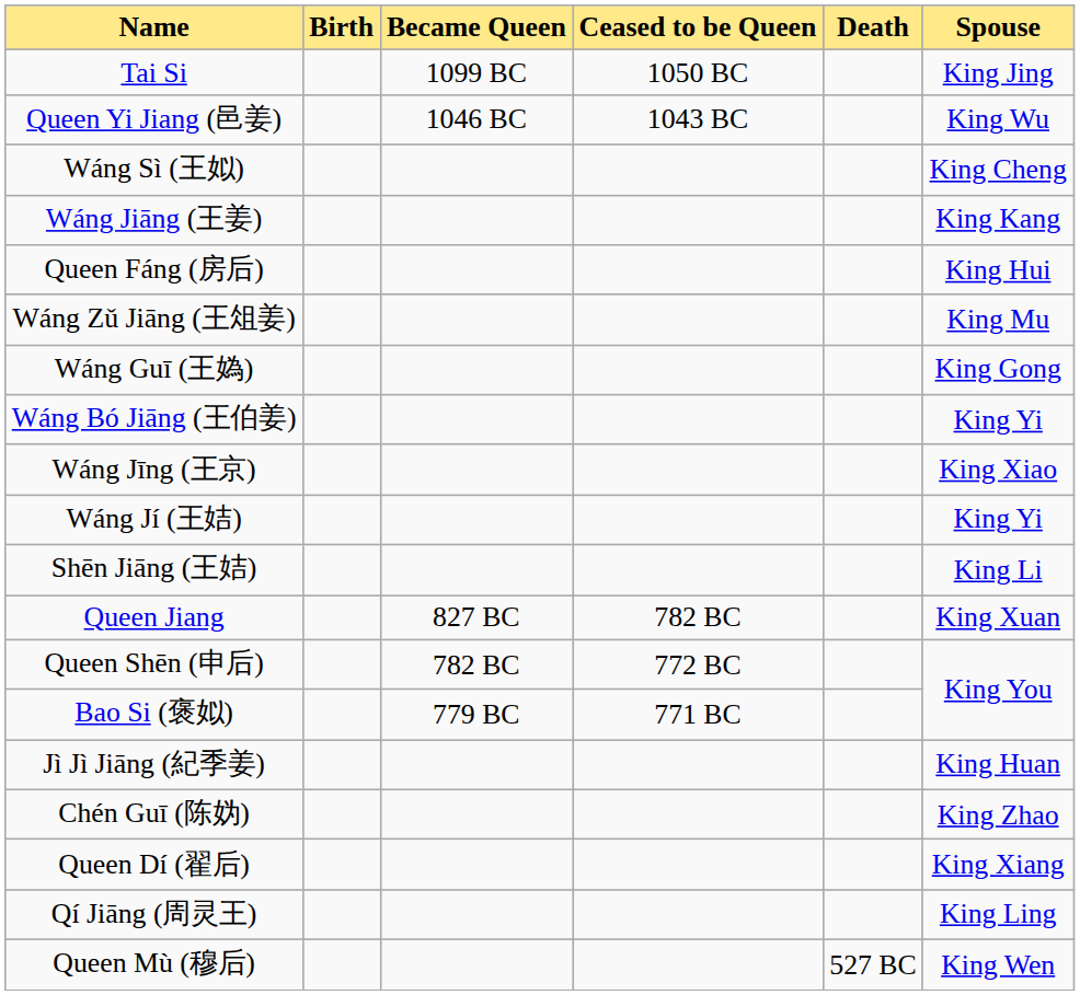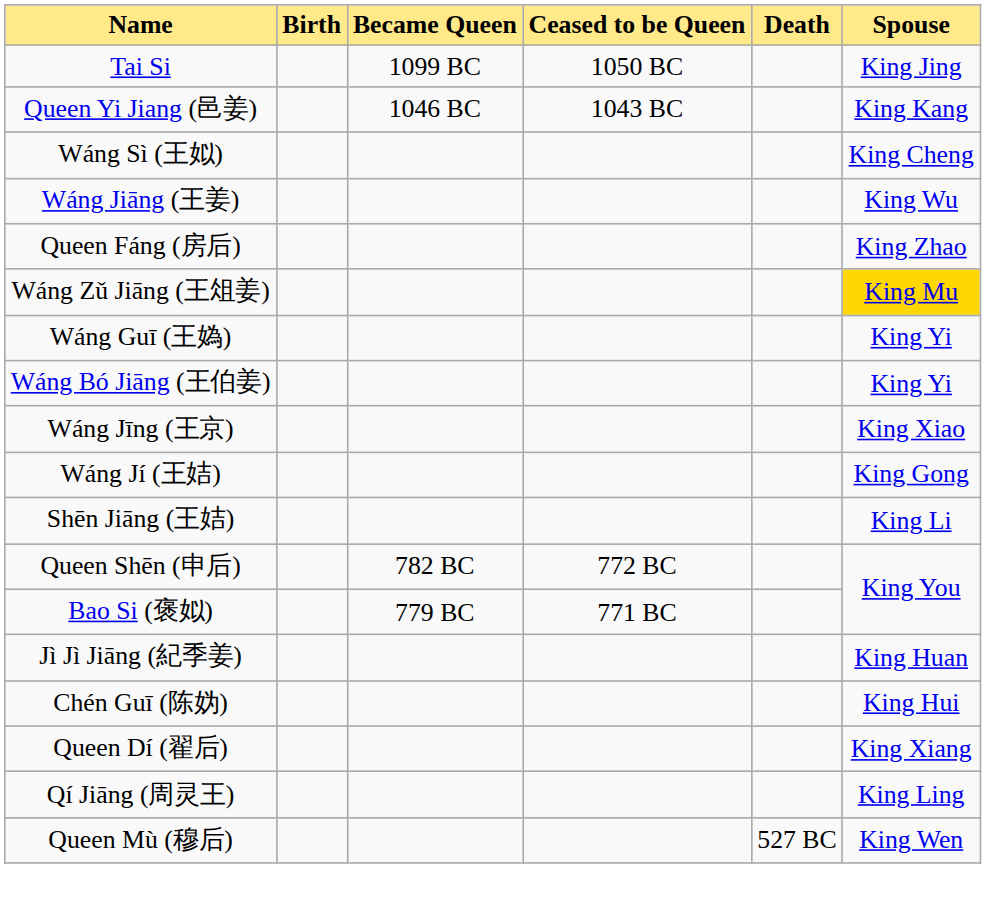 <table class="wikitable" style="text-align: center;">
 <tr>
 <th style="background:#ffe989;">Name</th>
 <th style="background:#ffe989;">Birth</th>
 <th style="background:#ffe989;">Became Queen</th>
 <th style="background:#ffe989;">Ceased to be Queen</th>
 <th style="background:#ffe989;">Death</th>
 <th style="background:#ffe989;">Spouse</th>
 </tr>
 <tr>
 <td><a href='#'>Tai Si</a></td>
 <td></td>
 <td>1099 BC</td>
 <td>1050 BC</td>
 <td></td>
 <td><a href='#'>King Jing</a></td>
 </tr>
 <tr>
 <td><a href='#'>Queen Yi Jiang</a> (邑姜)</td>
 <td></td>
 <td>1046 BC</td>
 <td>1043 BC</td>
 <td></td>
-<td><a href='#'>King Wu</a></td>
+<td><a href='#'>King Kang</a></td>
 </tr>
 <tr>
 <td>Wáng Sì (王姒)</td>
 <td></td>
 <td></td>
 <td></td>
 <td></td>
 <td><a href='#'>King Cheng</a></td>
 </tr>
 <tr>
 <td><a href='#'>Wáng Jiāng</a> (王姜)</td>
 <td></td>
 <td></td>
 <td></td>
 <td></td>
-<td><a href='#'>King Kang</a></td>
+<td><a href='#'>King Wu</a></td>
 </tr>
 <tr>
 <td>Queen Fáng (房后)</td>
 <td></td>
 <td></td>
 <td></td>
 <td></td>
-<td><a href='#'>King Hui</a></td>
+<td><a href='#'>King Zhao</a></td>
 </tr>
 <tr>
 <td>Wáng Zǔ Jiāng (王俎姜)</td>
 <td></td>
 <td></td>
 <td></td>
 <td></td>
-<td><a href='#'>King Mu</a></td>
+<td style="background: gold;"><a href='#'>King Mu</a></td>
 </tr>
 <tr>
 <td>Wáng Guī (王媯)</td>
 <td></td>
 <td></td>
 <td></td>
 <td></td>
-<td><a href='#'>King Gong</a></td>
+<td><a href='#'>King Yi</a></td>
 </tr>
 <tr>
 <td><a href='#'>Wáng Bó Jiāng</a> (王伯姜)</td>
 <td></td>
 <td></td>
 <td></td>
 <td></td>
 <td><a href='#'>King Yi</a></td>
 </tr>
 <tr>
 <td>Wáng Jīng (王京)</td>
 <td></td>
 <td></td>
 <td></td>
 <td></td>
 <td><a href='#'>King Xiao</a></td>
 </tr>
 <tr>
 <td>Wáng Jí (王姞)</td>
 <td></td>
 <td></td>
 <td></td>
 <td></td>
-<td><a href='#'>King Yi</a></td>
+<td><a href='#'>King Gong</a></td>
 </tr>
 <tr>
 <td>Shēn Jiāng (王姞)</td>
 <td></td>
 <td></td>
 <td></td>
 <td></td>
 <td><a href='#'>King Li</a></td>
-</tr>
-<tr>
-<td><a href='#'>Queen Jiang</a></td>
-<td></td>
-<td>827 BC</td>
-<td>782 BC</td>
-<td></td>
-<td><a href='#'>King Xuan</a></td>
 </tr>
 <tr>
 <td>Queen Shēn (申后)</td>
 <td></td>
 <td>782 BC</td>
 <td>772 BC</td>
 <td></td>
 <td rowspan="2"><a href='#'>King You</a></td>
 </tr>
 <tr>
 <td><a href='#'>Bao Si</a> (褒姒)</td>
 <td></td>
 <td>779 BC</td>
 <td>771 BC</td>
 <td></td>
 </tr>
 <tr>
 <td>Jì Jì Jiāng (紀季姜)</td>
 <td></td>
 <td></td>
 <td></td>
 <td></td>
 <td><a href='#'>King Huan</a></td>
 </tr>
 <tr>
 <td>Chén Guī (陈妫)</td>
 <td></td>
 <td></td>
 <td></td>
 <td></td>
-<td><a href='#'>King Zhao</a></td>
+<td><a href='#'>King Hui</a></td>
 </tr>
 <tr>
 <td>Queen Dí (翟后)</td>
 <td></td>
 <td></td>
 <td></td>
 <td></td>
 <td><a href='#'>King Xiang</a></td>
 </tr>
 <tr>
 <td>Qí Jiāng (周灵王)</td>
 <td></td>
 <td></td>
 <td></td>
 <td></td>
 <td><a href='#'>King Ling</a></td>
 </tr>
 <tr>
 <td>Queen Mù (穆后)</td>
 <td></td>
 <td></td>
 <td></td>
 <td>527 BC</td>
 <td><a href='#'>King Wen</a></td>
 </tr>
 </table>
